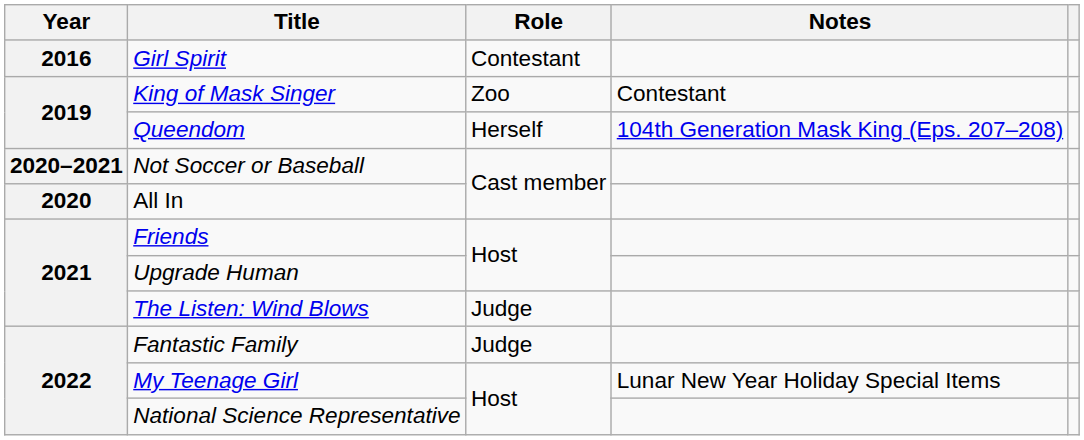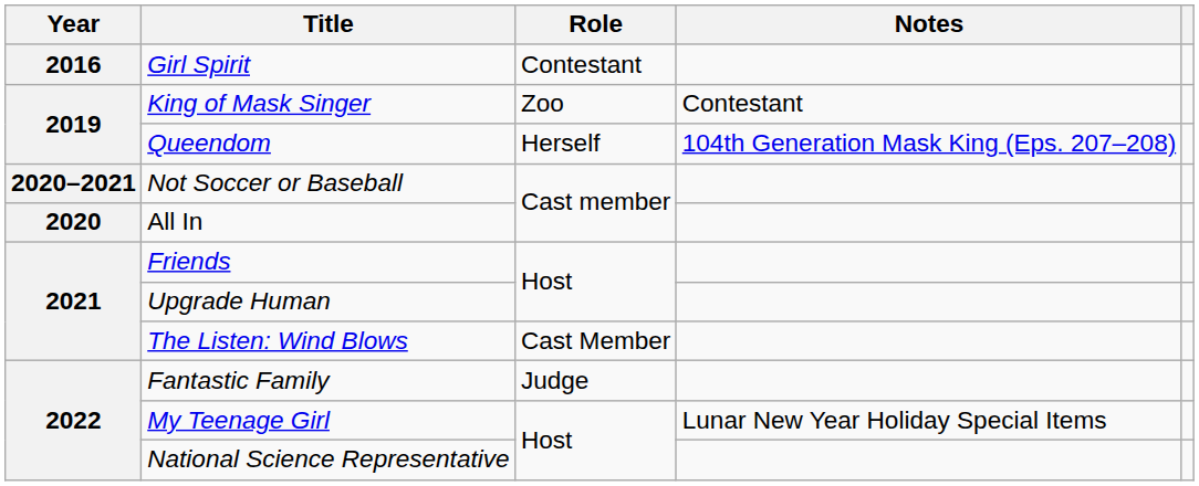 <table class="wikitable plainrowheaders">
 <tr>
 <th scope="col">Year</th>
 <th scope="col">Title</th>
 <th scope="col">Role</th>
 <th scope="col">Notes</th>
 <th scope="col"></th>
 </tr>
 <tr>
 <th scope="row">2016</th>
 <td><em><a href='#'>Girl Spirit</a></em></td>
 <td>Contestant</td>
 <td></td>
 <td style="text-align:center"></td>
 </tr>
 <tr>
 <th scope="row" rowspan="2">2019</th>
 <td><em><a href='#'>King of Mask Singer</a></em></td>
 <td>Zoo</td>
 <td>Contestant</td>
 <td style="text-align:center"></td>
 </tr>
 <tr>
 <td><a href='#'><em>Queendom</em></a></td>
 <td>Herself</td>
 <td><a href='#'>104th Generation Mask King (Eps. 207–208)</a></td>
 <td style="text-align:center"></td>
 </tr>
 <tr>
 <th scope="row">2020–2021</th>
 <td><em>Not Soccer or Baseball</em></td>
 <td rowspan="2">Cast member</td>
 <td></td>
 <td style="text-align:center"></td>
 </tr>
 <tr>
 <th scope="row">2020</th>
 <td>All In</td>
 <td></td>
 <td style="text-align:center"></td>
 </tr>
 <tr>
 <th scope="row" rowspan="3">2021</th>
 <td><em><a href='#'>Friends</a></em></td>
 <td rowspan="2">Host</td>
 <td></td>
 <td style="text-align:center"></td>
 </tr>
 <tr>
 <td><em>Upgrade Human</em></td>
 <td></td>
 <td style="text-align:center"></td>
 </tr>
 <tr>
 <td><em><a href='#'>The Listen: Wind Blows</a></em></td>
-<td>Judge</td>
+<td>Cast Member</td>
 <td></td>
 <td style="text-align:center"></td>
 </tr>
 <tr>
 <th scope="row" rowspan="3">2022</th>
 <td><em>Fantastic Family</em></td>
 <td>Judge</td>
 <td></td>
 <td style="text-align:center"></td>
 </tr>
 <tr>
 <td><em><a href='#'>My Teenage Girl</a></em></td>
 <td rowspan="2">Host</td>
 <td>Lunar New Year Holiday Special Items</td>
 <td style="text-align:center"></td>
 </tr>
 <tr>
 <td><em>National Science Representative</em></td>
 <td></td>
 <td style="text-align:center"></td>
 </tr>
 </table>
